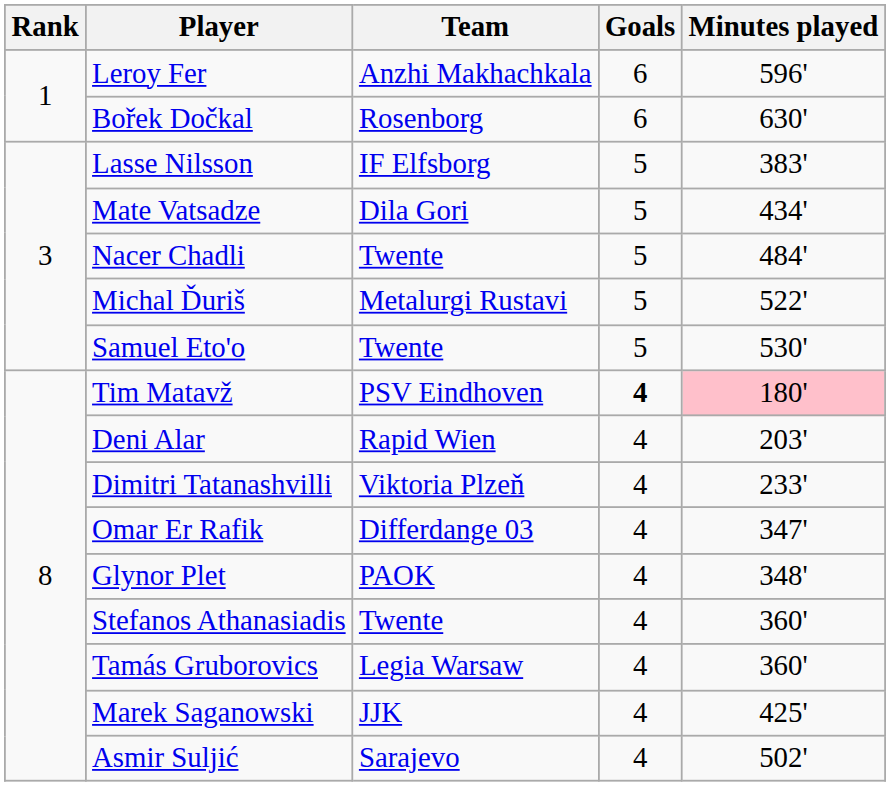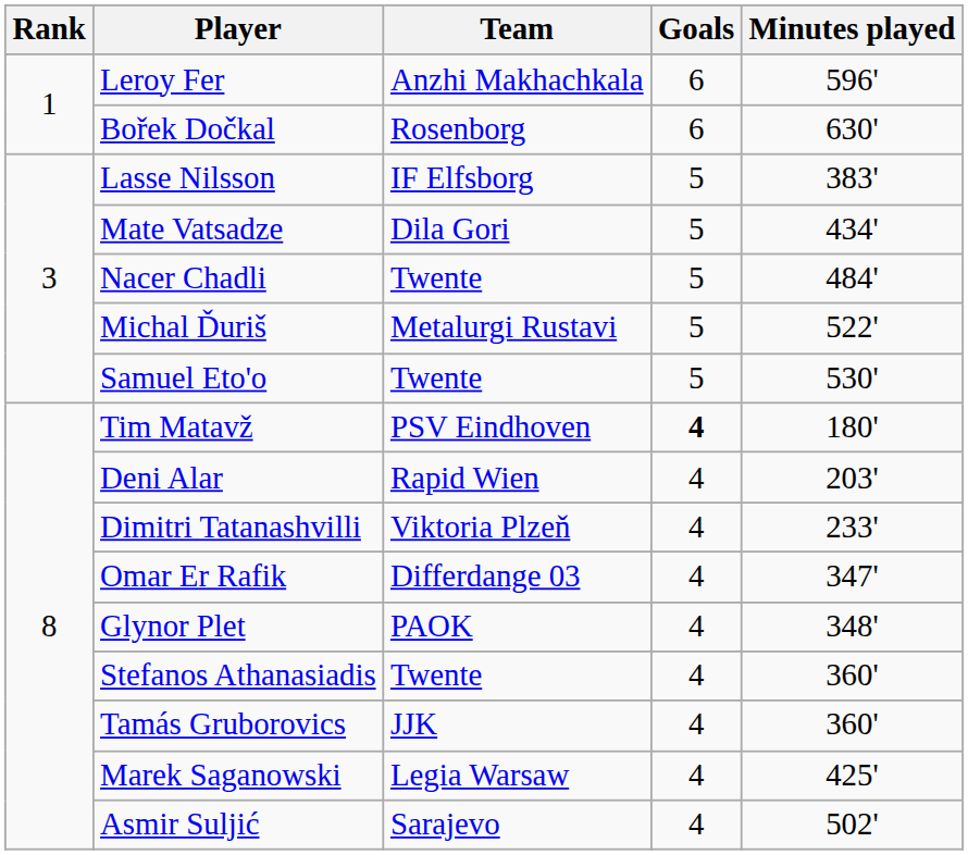 <table class="wikitable" style="text-align:center">
 <tr>
 <th>Rank</th>
 <th>Player</th>
 <th>Team</th>
 <th>Goals</th>
 <th>Minutes played</th>
 </tr>
 <tr>
 <td rowspan=2>1</td>
 <td align=left> <a href='#'>Leroy Fer</a></td>
 <td align=left> <a href='#'>Anzhi Makhachkala</a></td>
 <td>6</td>
 <td>596'</td>
 </tr>
 <tr>
 <td align=left> <a href='#'>Bořek Dočkal</a></td>
 <td align=left> <a href='#'>Rosenborg</a></td>
 <td>6</td>
 <td>630'</td>
 </tr>
 <tr>
 <td rowspan=5>3</td>
 <td align=left> <a href='#'>Lasse Nilsson</a></td>
 <td align=left> <a href='#'>IF Elfsborg</a></td>
 <td>5</td>
 <td>383'</td>
 </tr>
 <tr>
 <td align=left> <a href='#'>Mate Vatsadze</a></td>
 <td align=left> <a href='#'>Dila Gori</a></td>
 <td>5</td>
 <td>434'</td>
 </tr>
 <tr>
 <td align=left> <a href='#'>Nacer Chadli</a></td>
 <td align=left> <a href='#'>Twente</a></td>
 <td>5</td>
 <td>484'</td>
 </tr>
 <tr>
 <td align=left> <a href='#'>Michal Ďuriš</a></td>
 <td align=left> <a href='#'>Metalurgi Rustavi</a></td>
 <td>5</td>
 <td>522'</td>
 </tr>
 <tr>
 <td align=left> <a href='#'>Samuel Eto'o</a></td>
 <td align=left> <a href='#'>Twente</a></td>
 <td>5</td>
 <td>530'</td>
 </tr>
 <tr>
 <td rowspan=9>8</td>
 <td align=left> <a href='#'>Tim Matavž</a></td>
 <td align=left> <a href='#'>PSV Eindhoven</a></td>
 <td><strong>4</strong></td>
-<td style="background: pink;">180'</td>
+<td>180'</td>
 </tr>
 <tr>
 <td align=left> <a href='#'>Deni Alar</a></td>
 <td align=left> <a href='#'>Rapid Wien</a></td>
 <td>4</td>
 <td>203'</td>
 </tr>
 <tr>
 <td align=left> <a href='#'>Dimitri Tatanashvilli</a></td>
 <td align=left> <a href='#'>Viktoria Plzeň</a></td>
 <td>4</td>
 <td>233'</td>
 </tr>
 <tr>
 <td align=left> <a href='#'>Omar Er Rafik</a></td>
 <td align=left> <a href='#'>Differdange 03</a></td>
 <td>4</td>
 <td>347'</td>
 </tr>
 <tr>
 <td align=left> <a href='#'>Glynor Plet</a></td>
 <td align=left> <a href='#'>PAOK</a></td>
 <td>4</td>
 <td>348'</td>
 </tr>
 <tr>
 <td align=left> <a href='#'>Stefanos Athanasiadis</a></td>
 <td align=left> <a href='#'>Twente</a></td>
 <td>4</td>
 <td>360'</td>
 </tr>
 <tr>
 <td align=left> <a href='#'>Tamás Gruborovics</a></td>
-<td align=left> <a href='#'>Legia Warsaw</a></td>
+<td align=left> <a href='#'>JJK</a></td>
 <td>4</td>
 <td>360'</td>
 </tr>
 <tr>
 <td align=left> <a href='#'>Marek Saganowski</a></td>
-<td align=left> <a href='#'>JJK</a></td>
+<td align=left> <a href='#'>Legia Warsaw</a></td>
 <td>4</td>
 <td>425'</td>
 </tr>
 <tr>
 <td align=left> <a href='#'>Asmir Suljić</a></td>
 <td align=left> <a href='#'>Sarajevo</a></td>
 <td>4</td>
 <td>502'</td>
 </tr>
 </table>
